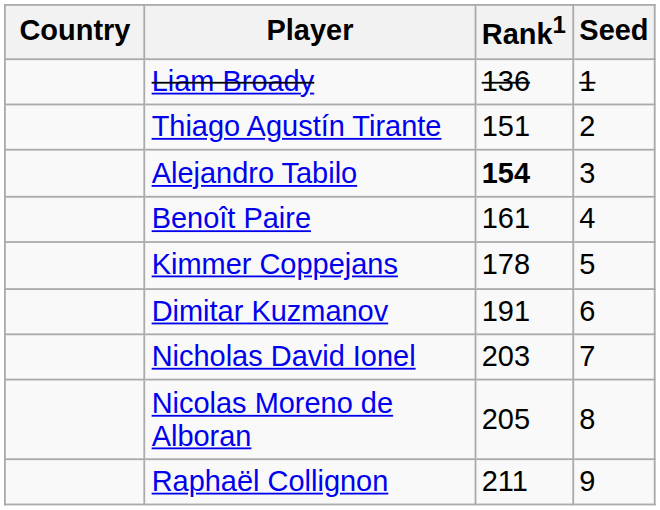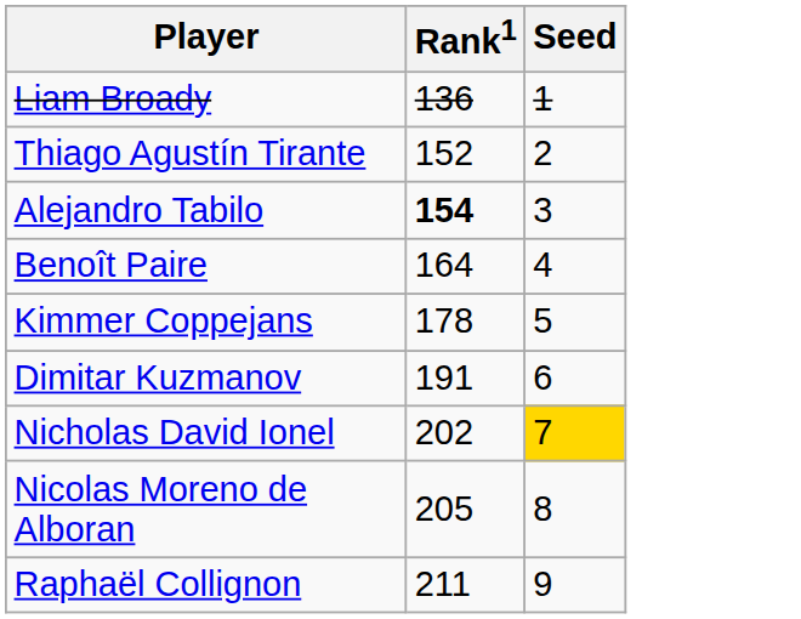 <table class="sortable wikitable">
 <tr>
-<th width="70">Country</th>
 <th width="175">Player</th>
 <th>Rank<sup>1</sup></th>
 <th>Seed</th>
 </tr>
 <tr>
-<td><s></s></td>
 <td><s><a href='#'>Liam Broady</a></s></td>
 <td><s>136</s></td>
 <td><s>1</s></td>
 </tr>
 <tr>
-<td></td>
 <td><a href='#'>Thiago Agustín Tirante</a></td>
-<td>151</td>
+<td>152</td>
 <td>2</td>
 </tr>
 <tr>
-<td></td>
 <td><a href='#'>Alejandro Tabilo</a></td>
 <td><strong>154</strong></td>
 <td>3</td>
 </tr>
 <tr>
-<td></td>
 <td><a href='#'>Benoît Paire</a></td>
-<td>161</td>
+<td>164</td>
 <td>4</td>
 </tr>
 <tr>
-<td></td>
 <td><a href='#'>Kimmer Coppejans</a></td>
 <td>178</td>
 <td>5</td>
 </tr>
 <tr>
-<td></td>
 <td><a href='#'>Dimitar Kuzmanov</a></td>
 <td>191</td>
 <td>6</td>
 </tr>
 <tr>
-<td></td>
 <td><a href='#'>Nicholas David Ionel</a></td>
-<td>203</td>
-<td>7</td>
+<td>202</td>
+<td style="background: gold;">7</td>
 </tr>
 <tr>
-<td></td>
 <td><a href='#'>Nicolas Moreno de Alboran</a></td>
 <td>205</td>
 <td>8</td>
 </tr>
 <tr>
-<td></td>
 <td><a href='#'>Raphaël Collignon</a></td>
 <td>211</td>
 <td>9</td>
 </tr>
 </table>
